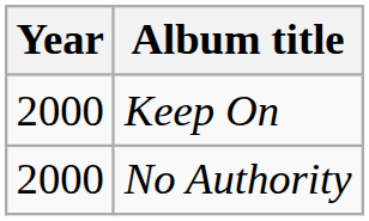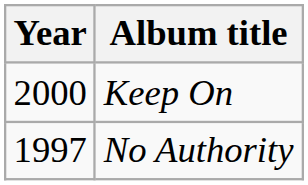 <table class="wikitable">
 <tr>
 <th>Year</th>
 <th>Album title</th>
 </tr>
 <tr>
 <td>2000</td>
 <td><em>Keep On</em></td>
 </tr>
 <tr>
-<td>2000</td>
+<td>1997</td>
 <td><em>No Authority</em></td>
 </tr>
 </table>
